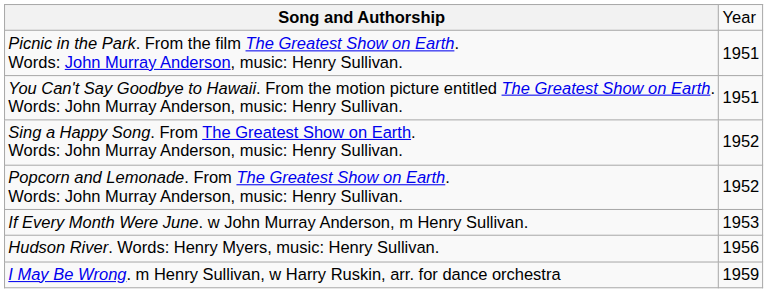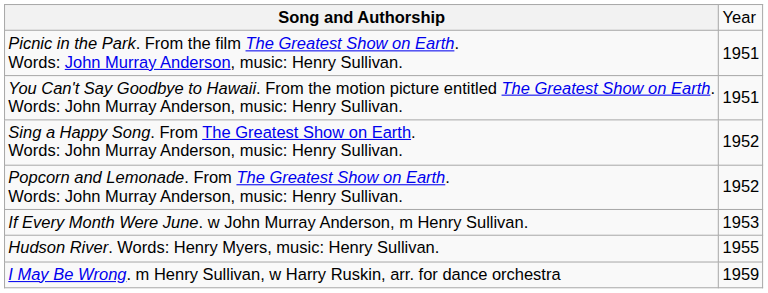 <table class="wikitable">
 <tr>
 <th>Song and Authorship</th>
 <td>Year</td>
 </tr>
 <tr>
 <td><em>Picnic in the Park</em>. From the film <em><a href='#'>The Greatest Show on Earth</a></em>.<br>Words: <a href='#'>John Murray Anderson</a>, music: Henry Sullivan.</td>
 <td>1951</td>
 </tr>
 <tr>
 <td><em>You Can't Say Goodbye to Hawaii</em>. From the motion picture entitled <a href='#'><em>The Greatest Show on Earth</em></a>.<br>Words: John Murray Anderson, music: Henry Sullivan.</td>
 <td>1951</td>
 </tr>
 <tr>
 <td><em>Sing a Happy Song</em>. From <a href='#'>The Greatest Show on Earth</a>.<br>Words: John Murray Anderson, music: Henry Sullivan.</td>
 <td>1952</td>
 </tr>
 <tr>
 <td><em>Popcorn and Lemonade</em>. From <a href='#'><em>The Greatest Show on Earth</em></a>.<br>Words: John Murray Anderson, music: Henry Sullivan.</td>
 <td>1952</td>
 </tr>
 <tr>
 <td><em>If Every Month Were June</em>. w John Murray Anderson, m Henry Sullivan.</td>
 <td>1953</td>
 </tr>
 <tr>
 <td><em>Hudson River</em>. Words: Henry Myers, music: Henry Sullivan.</td>
-<td>1956</td>
+<td>1955</td>
 </tr>
 <tr>
 <td><a href='#'><em>I May Be Wrong</em></a>. m Henry Sullivan, w Harry Ruskin, arr. for dance orchestra</td>
 <td>1959</td>
 </tr>
 </table>
